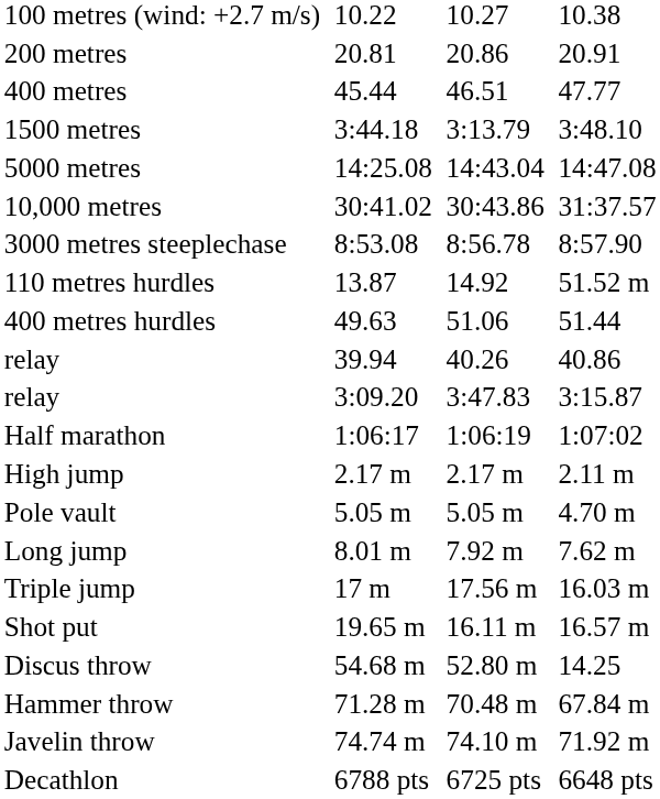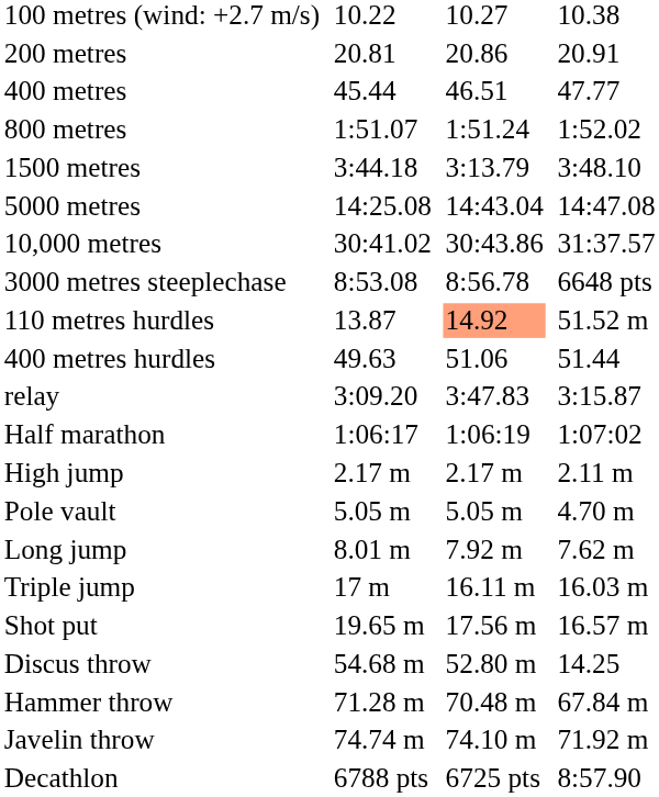 <table>
 <tr>
 <td>100 metres (wind: +2.7 m/s)</td>
 <td></td>
 <td>10.22</td>
 <td></td>
 <td>10.27</td>
 <td></td>
 <td>10.38</td>
 </tr>
 <tr>
 <td>200 metres</td>
 <td></td>
 <td>20.81</td>
 <td></td>
 <td>20.86</td>
 <td></td>
 <td>20.91</td>
 </tr>
 <tr>
 <td>400 metres</td>
 <td></td>
 <td>45.44</td>
 <td></td>
 <td>46.51</td>
 <td></td>
 <td>47.77</td>
+</tr>
+<tr>
+<td>800 metres</td>
+<td></td>
+<td>1:51.07</td>
+<td></td>
+<td>1:51.24</td>
+<td></td>
+<td>1:52.02</td>
 </tr>
 <tr>
 <td>1500 metres</td>
 <td></td>
 <td>3:44.18</td>
 <td></td>
 <td>3:13.79</td>
 <td></td>
 <td>3:48.10</td>
 </tr>
 <tr>
 <td>5000 metres</td>
 <td></td>
 <td>14:25.08</td>
 <td></td>
 <td>14:43.04</td>
 <td></td>
 <td>14:47.08</td>
 </tr>
 <tr>
 <td>10,000 metres</td>
 <td></td>
 <td>30:41.02</td>
 <td></td>
 <td>30:43.86</td>
 <td></td>
 <td>31:37.57</td>
 </tr>
 <tr>
 <td>3000 metres steeplechase</td>
 <td></td>
 <td>8:53.08</td>
 <td></td>
 <td>8:56.78</td>
 <td></td>
-<td>8:57.90</td>
+<td>6648 pts</td>
 </tr>
 <tr>
 <td>110 metres hurdles</td>
 <td></td>
 <td>13.87</td>
 <td></td>
-<td>14.92</td>
+<td style="background: lightsalmon;">14.92</td>
 <td></td>
 <td>51.52 m</td>
 </tr>
 <tr>
 <td>400 metres hurdles</td>
 <td></td>
 <td>49.63</td>
 <td></td>
 <td>51.06</td>
 <td></td>
 <td>51.44</td>
-</tr>
-<tr>
-<td> relay</td>
-<td></td>
-<td>39.94</td>
-<td></td>
-<td>40.26</td>
-<td></td>
-<td>40.86</td>
 </tr>
 <tr>
 <td> relay</td>
 <td></td>
 <td>3:09.20</td>
 <td></td>
 <td>3:47.83</td>
 <td></td>
 <td>3:15.87</td>
 </tr>
 <tr>
 <td>Half marathon</td>
 <td></td>
 <td>1:06:17</td>
 <td></td>
 <td>1:06:19</td>
 <td></td>
 <td>1:07:02</td>
 </tr>
 <tr>
 <td>High jump</td>
 <td></td>
 <td>2.17 m</td>
 <td></td>
 <td>2.17 m</td>
 <td></td>
 <td>2.11 m</td>
 </tr>
 <tr>
 <td>Pole vault</td>
 <td></td>
 <td>5.05 m</td>
 <td></td>
 <td>5.05 m</td>
 <td></td>
 <td>4.70 m</td>
 </tr>
 <tr>
 <td>Long jump</td>
 <td></td>
 <td>8.01 m</td>
 <td></td>
 <td>7.92 m</td>
 <td></td>
 <td>7.62 m</td>
 </tr>
 <tr>
 <td>Triple jump</td>
 <td></td>
 <td>17 m</td>
 <td></td>
-<td>17.56 m</td>
+<td>16.11 m</td>
 <td></td>
 <td>16.03 m</td>
 </tr>
 <tr>
 <td>Shot put</td>
 <td></td>
 <td>19.65 m</td>
 <td></td>
-<td>16.11 m</td>
+<td>17.56 m</td>
 <td></td>
 <td>16.57 m</td>
 </tr>
 <tr>
 <td>Discus throw</td>
 <td></td>
 <td>54.68 m</td>
 <td></td>
 <td>52.80 m</td>
 <td></td>
 <td>14.25</td>
 </tr>
 <tr>
 <td>Hammer throw</td>
 <td></td>
 <td>71.28 m</td>
 <td></td>
 <td>70.48 m</td>
 <td></td>
 <td>67.84 m</td>
 </tr>
 <tr>
 <td>Javelin throw</td>
 <td></td>
 <td>74.74 m</td>
 <td></td>
 <td>74.10 m</td>
 <td></td>
 <td>71.92 m</td>
 </tr>
 <tr>
 <td>Decathlon</td>
 <td></td>
 <td>6788 pts</td>
 <td></td>
 <td>6725 pts</td>
 <td></td>
-<td>6648 pts</td>
+<td>8:57.90</td>
 </tr>
 </table>
